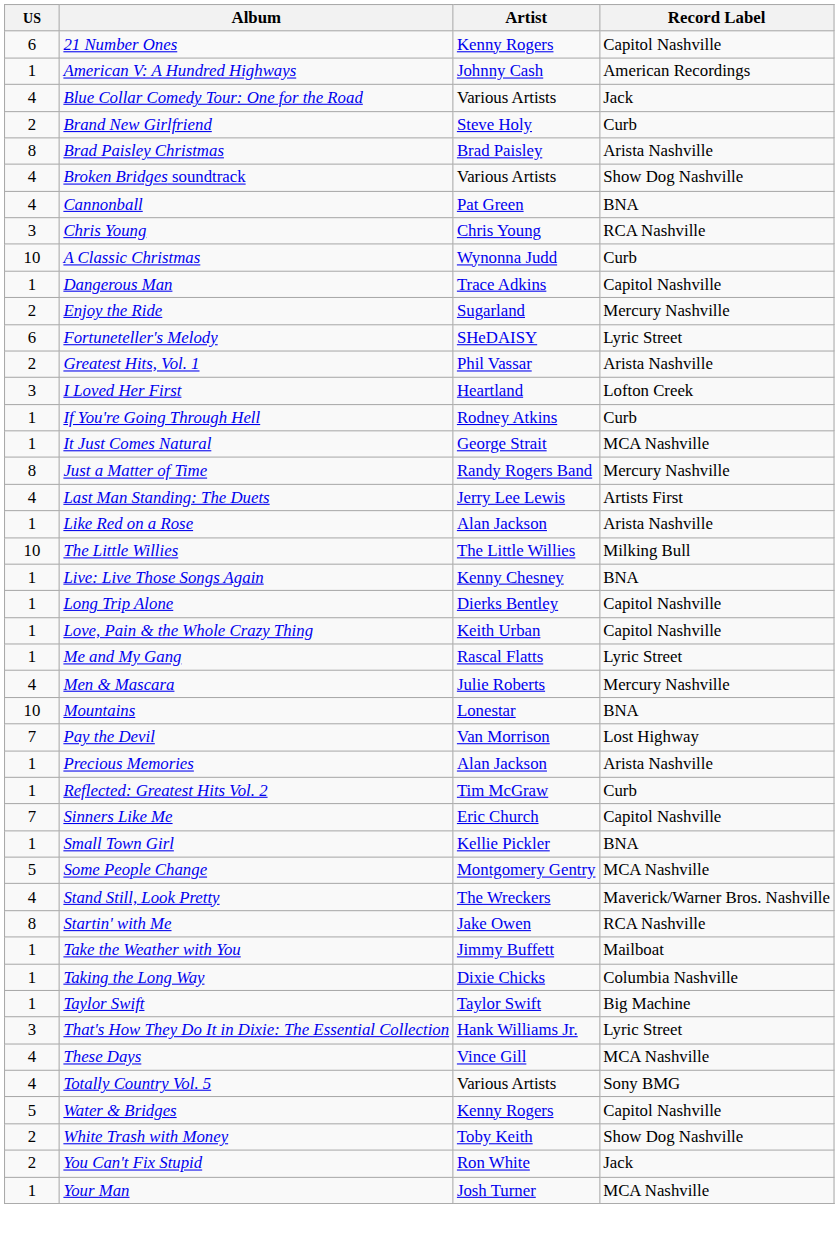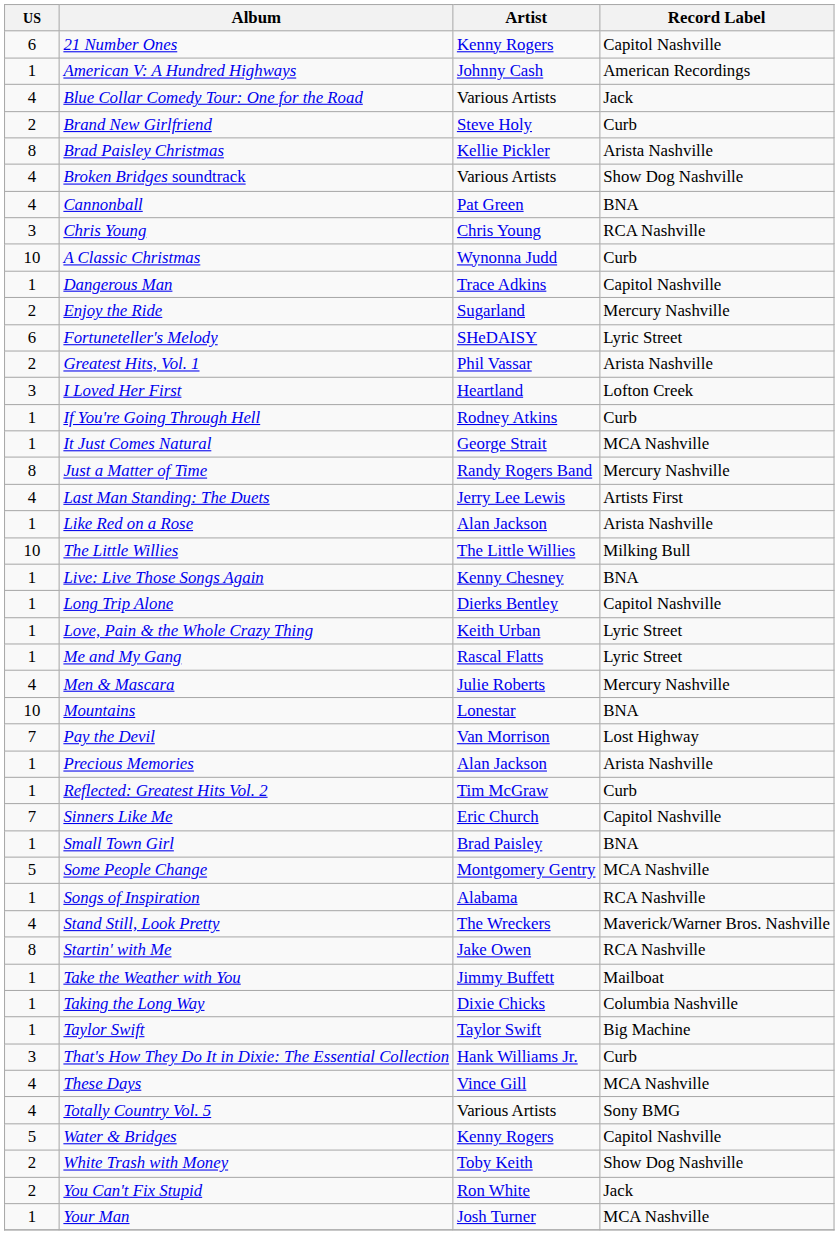 <table class="wikitable sortable">
 <tr>
 <th width=45><small>US</small></th>
 <th>Album</th>
 <th>Artist</th>
 <th>Record Label</th>
 </tr>
 <tr>
 <td align="center">6</td>
 <td><em><a href='#'>21 Number Ones</a></em></td>
 <td><a href='#'>Kenny Rogers</a></td>
 <td>Capitol Nashville</td>
 </tr>
 <tr>
 <td align="center">1</td>
 <td><em><a href='#'>American V: A Hundred Highways</a></em></td>
 <td><a href='#'>Johnny Cash</a></td>
 <td>American Recordings</td>
 </tr>
 <tr>
 <td align="center">4</td>
 <td><em><a href='#'>Blue Collar Comedy Tour: One for the Road</a></em></td>
 <td>Various Artists</td>
 <td>Jack</td>
 </tr>
 <tr>
 <td align="center">2</td>
 <td><em><a href='#'>Brand New Girlfriend</a></em></td>
 <td><a href='#'>Steve Holy</a></td>
 <td>Curb</td>
 </tr>
 <tr>
 <td align="center">8</td>
 <td><em><a href='#'>Brad Paisley Christmas</a></em></td>
-<td><a href='#'>Brad Paisley</a></td>
+<td><a href='#'>Kellie Pickler</a></td>
 <td>Arista Nashville</td>
 </tr>
 <tr>
 <td align="center">4</td>
 <td><a href='#'><em>Broken Bridges</em> soundtrack</a></td>
 <td>Various Artists</td>
 <td>Show Dog Nashville</td>
 </tr>
 <tr>
 <td align="center">4</td>
 <td><em><a href='#'>Cannonball</a></em></td>
 <td><a href='#'>Pat Green</a></td>
 <td>BNA</td>
 </tr>
 <tr>
 <td align="center">3</td>
 <td><em><a href='#'>Chris Young</a></em></td>
 <td><a href='#'>Chris Young</a></td>
 <td>RCA Nashville</td>
 </tr>
 <tr>
 <td align="center">10</td>
 <td><em><a href='#'>A Classic Christmas</a></em></td>
 <td><a href='#'>Wynonna Judd</a></td>
 <td>Curb</td>
 </tr>
 <tr>
 <td align="center">1</td>
 <td><em><a href='#'>Dangerous Man</a></em></td>
 <td><a href='#'>Trace Adkins</a></td>
 <td>Capitol Nashville</td>
 </tr>
 <tr>
 <td align="center">2</td>
 <td><em><a href='#'>Enjoy the Ride</a></em></td>
 <td><a href='#'>Sugarland</a></td>
 <td>Mercury Nashville</td>
 </tr>
 <tr>
 <td align="center">6</td>
 <td><em><a href='#'>Fortuneteller's Melody</a></em></td>
 <td><a href='#'>SHeDAISY</a></td>
 <td>Lyric Street</td>
 </tr>
 <tr>
 <td align="center">2</td>
 <td><em><a href='#'>Greatest Hits, Vol. 1</a></em></td>
 <td><a href='#'>Phil Vassar</a></td>
 <td>Arista Nashville</td>
 </tr>
 <tr>
 <td align="center">3</td>
 <td><em><a href='#'>I Loved Her First</a></em></td>
 <td><a href='#'>Heartland</a></td>
 <td>Lofton Creek</td>
 </tr>
 <tr>
 <td align="center">1</td>
 <td><em><a href='#'>If You're Going Through Hell</a></em></td>
 <td><a href='#'>Rodney Atkins</a></td>
 <td>Curb</td>
 </tr>
 <tr>
 <td align="center">1</td>
 <td><em><a href='#'>It Just Comes Natural</a></em></td>
 <td><a href='#'>George Strait</a></td>
 <td>MCA Nashville</td>
 </tr>
 <tr>
 <td align="center">8</td>
 <td><em><a href='#'>Just a Matter of Time</a></em></td>
 <td><a href='#'>Randy Rogers Band</a></td>
 <td>Mercury Nashville</td>
 </tr>
 <tr>
 <td align="center">4</td>
 <td><em><a href='#'>Last Man Standing: The Duets</a></em></td>
 <td><a href='#'>Jerry Lee Lewis</a></td>
 <td>Artists First</td>
 </tr>
 <tr>
 <td align="center">1</td>
 <td><em><a href='#'>Like Red on a Rose</a></em></td>
 <td><a href='#'>Alan Jackson</a></td>
 <td>Arista Nashville</td>
 </tr>
 <tr>
 <td align="center">10</td>
 <td><em><a href='#'>The Little Willies</a></em></td>
 <td><a href='#'>The Little Willies</a></td>
 <td>Milking Bull</td>
 </tr>
 <tr>
 <td align="center">1</td>
 <td><em><a href='#'>Live: Live Those Songs Again</a></em></td>
 <td><a href='#'>Kenny Chesney</a></td>
 <td>BNA</td>
 </tr>
 <tr>
 <td align="center">1</td>
 <td><em><a href='#'>Long Trip Alone</a></em></td>
 <td><a href='#'>Dierks Bentley</a></td>
 <td>Capitol Nashville</td>
 </tr>
 <tr>
 <td align="center">1</td>
 <td><em><a href='#'>Love, Pain & the Whole Crazy Thing</a></em></td>
 <td><a href='#'>Keith Urban</a></td>
-<td>Capitol Nashville</td>
+<td>Lyric Street</td>
 </tr>
 <tr>
 <td align="center">1</td>
 <td><em><a href='#'>Me and My Gang</a></em></td>
 <td><a href='#'>Rascal Flatts</a></td>
 <td>Lyric Street</td>
 </tr>
 <tr>
 <td align="center">4</td>
 <td><em><a href='#'>Men & Mascara</a></em></td>
 <td><a href='#'>Julie Roberts</a></td>
 <td>Mercury Nashville</td>
 </tr>
 <tr>
 <td align="center">10</td>
 <td><em><a href='#'>Mountains</a></em></td>
 <td><a href='#'>Lonestar</a></td>
 <td>BNA</td>
 </tr>
 <tr>
 <td align="center">7</td>
 <td><em><a href='#'>Pay the Devil</a></em></td>
 <td><a href='#'>Van Morrison</a></td>
 <td>Lost Highway</td>
 </tr>
 <tr>
 <td align="center">1</td>
 <td><em><a href='#'>Precious Memories</a></em></td>
 <td><a href='#'>Alan Jackson</a></td>
 <td>Arista Nashville</td>
 </tr>
 <tr>
 <td align="center">1</td>
 <td><em><a href='#'>Reflected: Greatest Hits Vol. 2</a></em></td>
 <td><a href='#'>Tim McGraw</a></td>
 <td>Curb</td>
 </tr>
 <tr>
 <td align="center">7</td>
 <td><em><a href='#'>Sinners Like Me</a></em></td>
 <td><a href='#'>Eric Church</a></td>
 <td>Capitol Nashville</td>
 </tr>
 <tr>
 <td align="center">1</td>
 <td><em><a href='#'>Small Town Girl</a></em></td>
-<td><a href='#'>Kellie Pickler</a></td>
+<td><a href='#'>Brad Paisley</a></td>
 <td>BNA</td>
 </tr>
 <tr>
 <td align="center">5</td>
 <td><em><a href='#'>Some People Change</a></em></td>
 <td><a href='#'>Montgomery Gentry</a></td>
 <td>MCA Nashville</td>
+</tr>
+<tr>
+<td align="center">1</td>
+<td><em><a href='#'>Songs of Inspiration</a></em></td>
+<td><a href='#'>Alabama</a></td>
+<td>RCA Nashville</td>
 </tr>
 <tr>
 <td align="center">4</td>
 <td><em><a href='#'>Stand Still, Look Pretty</a></em></td>
 <td><a href='#'>The Wreckers</a></td>
 <td>Maverick/Warner Bros. Nashville</td>
 </tr>
 <tr>
 <td align="center">8</td>
 <td><em><a href='#'>Startin' with Me</a></em></td>
 <td><a href='#'>Jake Owen</a></td>
 <td>RCA Nashville</td>
 </tr>
 <tr>
 <td align="center">1</td>
 <td><em><a href='#'>Take the Weather with You</a></em></td>
 <td><a href='#'>Jimmy Buffett</a></td>
 <td>Mailboat</td>
 </tr>
 <tr>
 <td align="center">1</td>
 <td><em><a href='#'>Taking the Long Way</a></em></td>
 <td><a href='#'>Dixie Chicks</a></td>
 <td>Columbia Nashville</td>
 </tr>
 <tr>
 <td align="center">1</td>
 <td><em><a href='#'>Taylor Swift</a></em></td>
 <td><a href='#'>Taylor Swift</a></td>
 <td>Big Machine</td>
 </tr>
 <tr>
 <td align="center">3</td>
 <td><em><a href='#'>That's How They Do It in Dixie: The Essential Collection</a></em></td>
 <td><a href='#'>Hank Williams Jr.</a></td>
-<td>Lyric Street</td>
+<td>Curb</td>
 </tr>
 <tr>
 <td align="center">4</td>
 <td><em><a href='#'>These Days</a></em></td>
 <td><a href='#'>Vince Gill</a></td>
 <td>MCA Nashville</td>
 </tr>
 <tr>
 <td align="center">4</td>
 <td><em><a href='#'>Totally Country Vol. 5</a></em></td>
 <td>Various Artists</td>
 <td>Sony BMG</td>
 </tr>
 <tr>
 <td align="center">5</td>
 <td><em><a href='#'>Water & Bridges</a></em></td>
 <td><a href='#'>Kenny Rogers</a></td>
 <td>Capitol Nashville</td>
 </tr>
 <tr>
 <td align="center">2</td>
 <td><em><a href='#'>White Trash with Money</a></em></td>
 <td><a href='#'>Toby Keith</a></td>
 <td>Show Dog Nashville</td>
 </tr>
 <tr>
 <td align="center">2</td>
 <td><em><a href='#'>You Can't Fix Stupid</a></em></td>
 <td><a href='#'>Ron White</a></td>
 <td>Jack</td>
 </tr>
 <tr>
 <td align="center">1</td>
 <td><em><a href='#'>Your Man</a></em></td>
 <td><a href='#'>Josh Turner</a></td>
 <td>MCA Nashville</td>
 </tr>
 <tr>
 </tr>
 </table>
